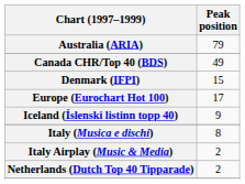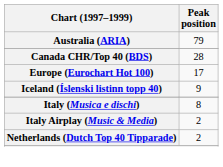 <table class="wikitable sortable plainrowheaders" style="text-align:center">
 <tr>
 <th>Chart (1997–1999)</th>
 <th>Peak<br>position</th>
 </tr>
 <tr>
 <th scope="row">Australia (<a href='#'>ARIA</a>)</th>
 <td>79</td>
 </tr>
 <tr>
 </tr>
 <tr>
 </tr>
 <tr>
 <th scope="row">Canada CHR/Top 40 (<a href='#'>BDS</a>)</th>
-<td>49</td>
-</tr>
-<tr>
-<th scope="row">Denmark (<a href='#'>IFPI</a>)</th>
-<td>15</td>
+<td>28</td>
 </tr>
 <tr>
 <th scope="row">Europe (<a href='#'>Eurochart Hot 100</a>)</th>
 <td>17</td>
 </tr>
 <tr>
 <th scope="row">Iceland (<a href='#'>Íslenski listinn topp 40</a>)</th>
 <td>9</td>
 </tr>
 <tr>
 </tr>
 <tr>
 <th scope="row">Italy (<em><a href='#'>Musica e dischi</a></em>)</th>
 <td>8</td>
 </tr>
 <tr>
 <th scope="row">Italy Airplay (<em><a href='#'>Music & Media</a></em>)</th>
 <td>2</td>
 </tr>
 <tr>
 <th scope="row">Netherlands (<a href='#'>Dutch Top 40 Tipparade</a>)</th>
 <td>2</td>
 </tr>
 <tr>
 </tr>
 <tr>
 </tr>
 <tr>
 </tr>
 <tr>
 </tr>
 <tr>
 </tr>
 <tr>
 </tr>
 </table>
